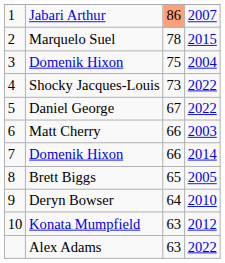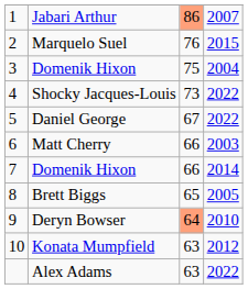 <table class="wikitable">
 <tr>
 </tr>
 <tr>
 <td>1</td>
 <td><a href='#'>Jabari Arthur</a></td>
 <td style="background: lightsalmon;">86</td>
 <td><a href='#'>2007</a></td>
 </tr>
 <tr>
 <td>2</td>
 <td>Marquelo Suel</td>
-<td>78</td>
+<td>76</td>
 <td><a href='#'>2015</a></td>
 </tr>
 <tr>
 <td>3</td>
 <td><a href='#'>Domenik Hixon</a></td>
 <td>75</td>
 <td><a href='#'>2004</a></td>
 </tr>
 <tr>
 <td>4</td>
 <td>Shocky Jacques-Louis</td>
 <td>73</td>
 <td><a href='#'>2022</a></td>
 </tr>
 <tr>
 <td>5</td>
 <td>Daniel George</td>
 <td>67</td>
 <td><a href='#'>2022</a></td>
 </tr>
 <tr>
 <td>6</td>
 <td>Matt Cherry</td>
 <td>66</td>
 <td><a href='#'>2003</a></td>
 </tr>
 <tr>
 <td>7</td>
 <td><a href='#'>Domenik Hixon</a></td>
 <td>66</td>
 <td><a href='#'>2014</a></td>
 </tr>
 <tr>
 <td>8</td>
 <td>Brett Biggs</td>
 <td>65</td>
 <td><a href='#'>2005</a></td>
 </tr>
 <tr>
 <td>9</td>
 <td>Deryn Bowser</td>
-<td>64</td>
+<td style="background: lightsalmon;">64</td>
 <td><a href='#'>2010</a></td>
 </tr>
 <tr>
 <td>10</td>
 <td><a href='#'>Konata Mumpfield</a></td>
 <td>63</td>
 <td><a href='#'>2012</a></td>
 </tr>
 <tr>
 <td></td>
 <td>Alex Adams</td>
 <td>63</td>
 <td><a href='#'>2022</a></td>
 </tr>
 </table>
